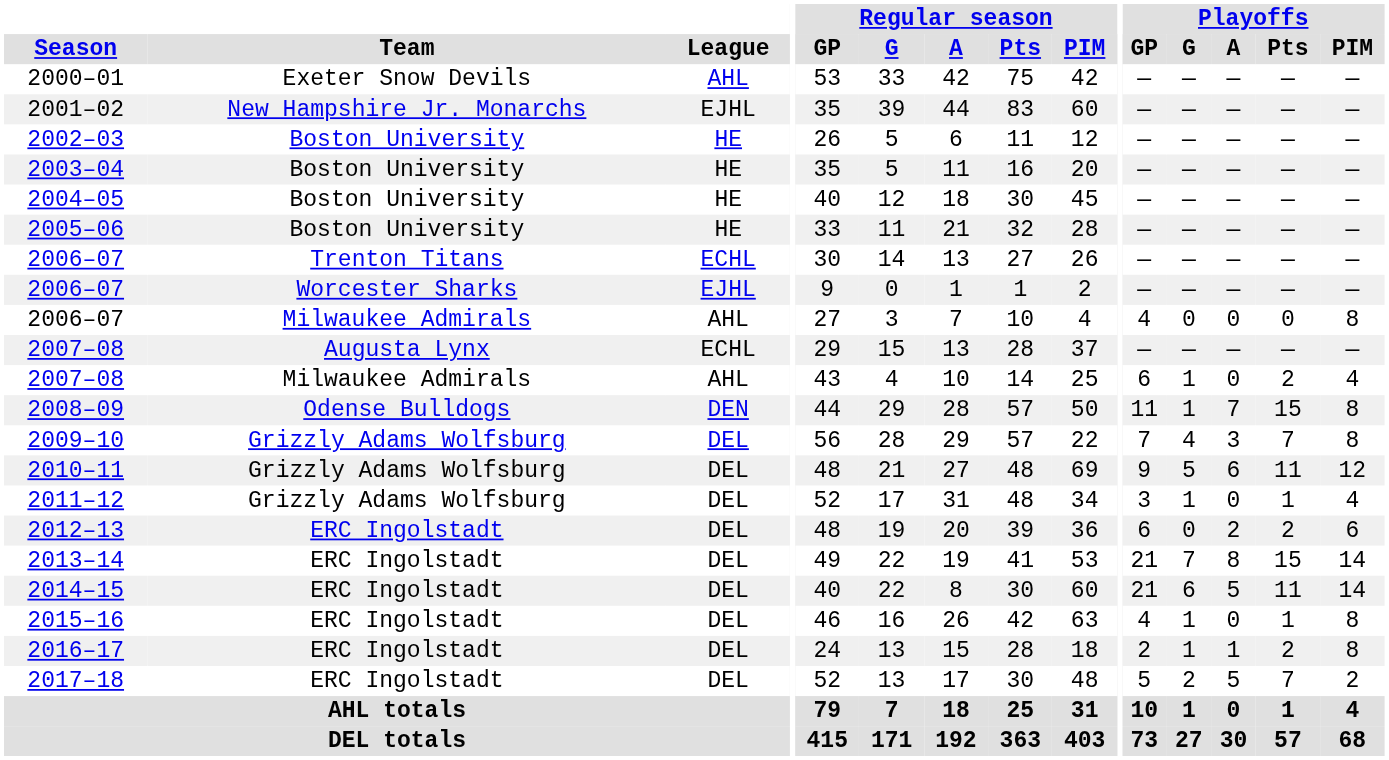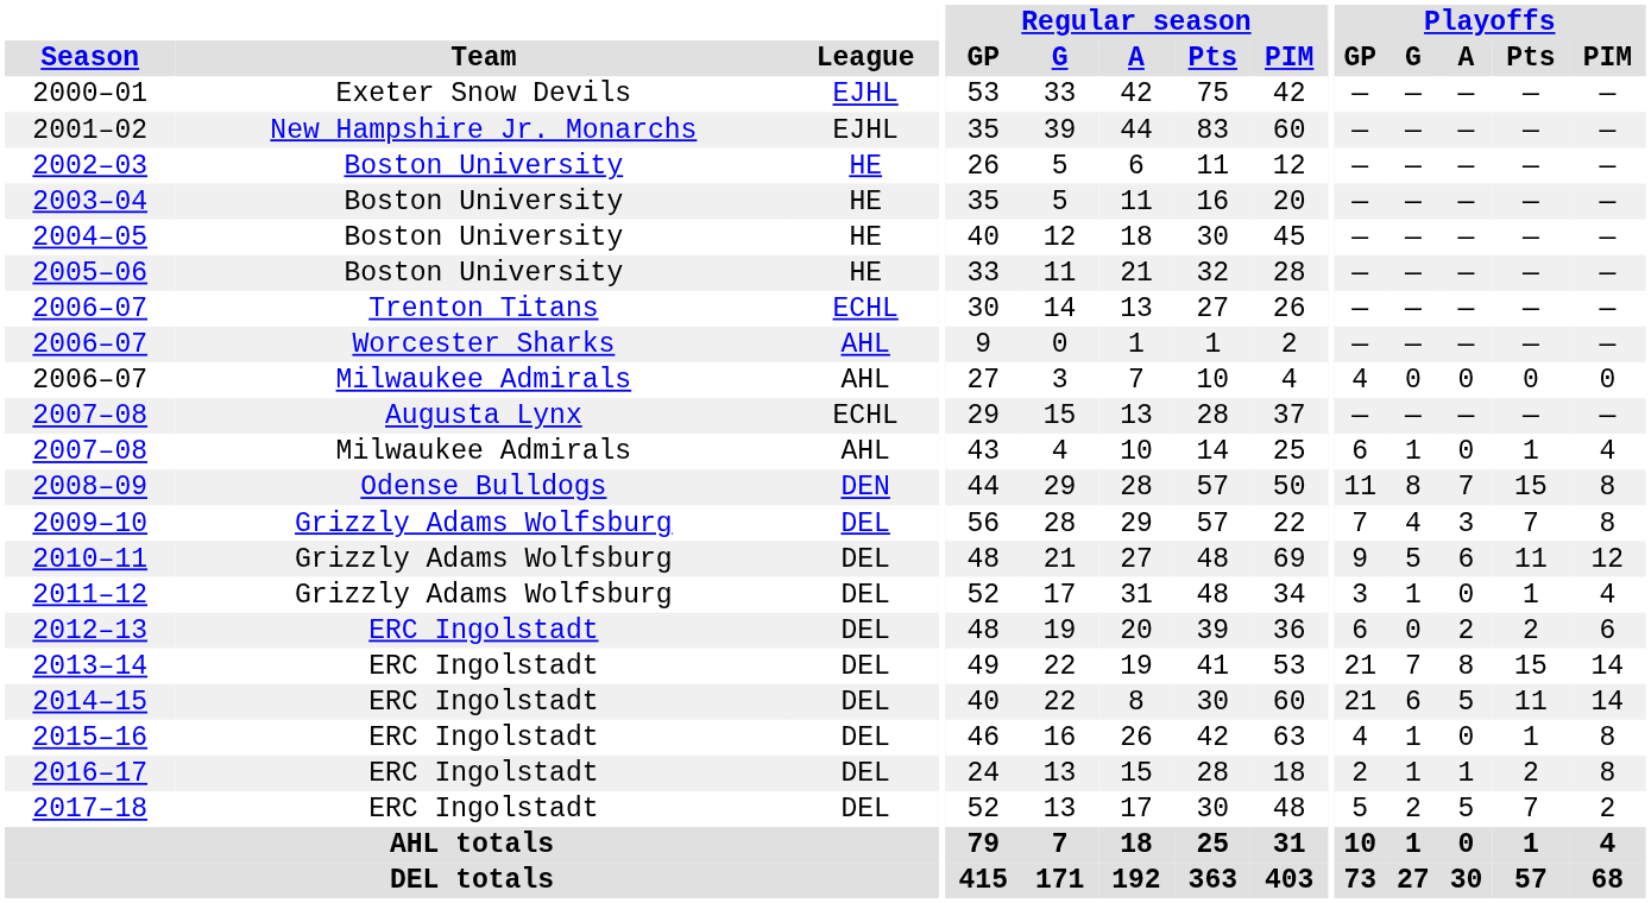 <table border="0" cellpadding="1" cellspacing="0" style="text-align:center; width:60em">
 <tr bgcolor="#e0e0e0">
 <th colspan="3" bgcolor="#ffffff"></th>
 <th rowspan="99" bgcolor="#ffffff"></th>
 <th colspan="5"><a href='#'>Regular season</a></th>
 <th rowspan="99" bgcolor="#ffffff"></th>
 <th colspan="5"><a href='#'>Playoffs</a></th>
 </tr>
 <tr bgcolor="#e0e0e0">
 <th><a href='#'>Season</a></th>
 <th>Team</th>
 <th>League</th>
 <th>GP</th>
 <th><a href='#'>G</a></th>
 <th><a href='#'>A</a></th>
 <th><a href='#'>Pts</a></th>
 <th><a href='#'>PIM</a></th>
 <th>GP</th>
 <th>G</th>
 <th>A</th>
 <th>Pts</th>
 <th>PIM</th>
 </tr>
 <tr>
 <td>2000–01</td>
 <td>Exeter Snow Devils</td>
-<td><a href='#'>AHL</a></td>
+<td><a href='#'>EJHL</a></td>
 <td>53</td>
 <td>33</td>
 <td>42</td>
 <td>75</td>
 <td>42</td>
 <td>—</td>
 <td>—</td>
 <td>—</td>
 <td>—</td>
 <td>—</td>
 </tr>
 <tr bgcolor="#f0f0f0">
 <td>2001–02</td>
 <td><a href='#'>New Hampshire Jr. Monarchs</a></td>
 <td>EJHL</td>
 <td>35</td>
 <td>39</td>
 <td>44</td>
 <td>83</td>
 <td>60</td>
 <td>—</td>
 <td>—</td>
 <td>—</td>
 <td>—</td>
 <td>—</td>
 </tr>
 <tr>
 <td><a href='#'>2002–03</a></td>
 <td><a href='#'>Boston University</a></td>
 <td><a href='#'>HE</a></td>
 <td>26</td>
 <td>5</td>
 <td>6</td>
 <td>11</td>
 <td>12</td>
 <td>—</td>
 <td>—</td>
 <td>—</td>
 <td>—</td>
 <td>—</td>
 </tr>
 <tr bgcolor="#f0f0f0">
 <td><a href='#'>2003–04</a></td>
 <td>Boston University</td>
 <td>HE</td>
 <td>35</td>
 <td>5</td>
 <td>11</td>
 <td>16</td>
 <td>20</td>
 <td>—</td>
 <td>—</td>
 <td>—</td>
 <td>—</td>
 <td>—</td>
 </tr>
 <tr>
 <td><a href='#'>2004–05</a></td>
 <td>Boston University</td>
 <td>HE</td>
 <td>40</td>
 <td>12</td>
 <td>18</td>
 <td>30</td>
 <td>45</td>
 <td>—</td>
 <td>—</td>
 <td>—</td>
 <td>—</td>
 <td>—</td>
 </tr>
 <tr bgcolor="#f0f0f0">
 <td><a href='#'>2005–06</a></td>
 <td>Boston University</td>
 <td>HE</td>
 <td>33</td>
 <td>11</td>
 <td>21</td>
 <td>32</td>
 <td>28</td>
 <td>—</td>
 <td>—</td>
 <td>—</td>
 <td>—</td>
 <td>—</td>
 </tr>
 <tr>
 <td><a href='#'>2006–07</a></td>
 <td><a href='#'>Trenton Titans</a></td>
 <td><a href='#'>ECHL</a></td>
 <td>30</td>
 <td>14</td>
 <td>13</td>
 <td>27</td>
 <td>26</td>
 <td>—</td>
 <td>—</td>
 <td>—</td>
 <td>—</td>
 <td>—</td>
 </tr>
 <tr bgcolor="#f0f0f0">
 <td><a href='#'>2006–07</a></td>
 <td><a href='#'>Worcester Sharks</a></td>
-<td><a href='#'>EJHL</a></td>
+<td><a href='#'>AHL</a></td>
 <td>9</td>
 <td>0</td>
 <td>1</td>
 <td>1</td>
 <td>2</td>
 <td>—</td>
 <td>—</td>
 <td>—</td>
 <td>—</td>
 <td>—</td>
 </tr>
 <tr>
 <td>2006–07</td>
 <td><a href='#'>Milwaukee Admirals</a></td>
 <td>AHL</td>
 <td>27</td>
 <td>3</td>
 <td>7</td>
 <td>10</td>
 <td>4</td>
 <td>4</td>
 <td>0</td>
 <td>0</td>
 <td>0</td>
-<td>8</td>
+<td>0</td>
 </tr>
 <tr bgcolor="#f0f0f0">
 <td><a href='#'>2007–08</a></td>
 <td><a href='#'>Augusta Lynx</a></td>
 <td>ECHL</td>
 <td>29</td>
 <td>15</td>
 <td>13</td>
 <td>28</td>
 <td>37</td>
 <td>—</td>
 <td>—</td>
 <td>—</td>
 <td>—</td>
 <td>—</td>
 </tr>
 <tr>
 <td><a href='#'>2007–08</a></td>
 <td>Milwaukee Admirals</td>
 <td>AHL</td>
 <td>43</td>
 <td>4</td>
 <td>10</td>
 <td>14</td>
 <td>25</td>
 <td>6</td>
 <td>1</td>
 <td>0</td>
-<td>2</td>
+<td>1</td>
 <td>4</td>
 </tr>
 <tr bgcolor="#f0f0f0">
 <td><a href='#'>2008–09</a></td>
 <td><a href='#'>Odense Bulldogs</a></td>
 <td><a href='#'>DEN</a></td>
 <td>44</td>
 <td>29</td>
 <td>28</td>
 <td>57</td>
 <td>50</td>
 <td>11</td>
-<td>1</td>
+<td>8</td>
 <td>7</td>
 <td>15</td>
 <td>8</td>
 </tr>
 <tr>
 <td><a href='#'>2009–10</a></td>
 <td><a href='#'>Grizzly Adams Wolfsburg</a></td>
 <td><a href='#'>DEL</a></td>
 <td>56</td>
 <td>28</td>
 <td>29</td>
 <td>57</td>
 <td>22</td>
 <td>7</td>
 <td>4</td>
 <td>3</td>
 <td>7</td>
 <td>8</td>
 </tr>
 <tr bgcolor="#f0f0f0">
 <td><a href='#'>2010–11</a></td>
 <td>Grizzly Adams Wolfsburg</td>
 <td>DEL</td>
 <td>48</td>
 <td>21</td>
 <td>27</td>
 <td>48</td>
 <td>69</td>
 <td>9</td>
 <td>5</td>
 <td>6</td>
 <td>11</td>
 <td>12</td>
 </tr>
 <tr>
 <td><a href='#'>2011–12</a></td>
 <td>Grizzly Adams Wolfsburg</td>
 <td>DEL</td>
 <td>52</td>
 <td>17</td>
 <td>31</td>
 <td>48</td>
 <td>34</td>
 <td>3</td>
 <td>1</td>
 <td>0</td>
 <td>1</td>
 <td>4</td>
 </tr>
 <tr bgcolor="#f0f0f0">
 <td><a href='#'>2012–13</a></td>
 <td><a href='#'>ERC Ingolstadt</a></td>
 <td>DEL</td>
 <td>48</td>
 <td>19</td>
 <td>20</td>
 <td>39</td>
 <td>36</td>
 <td>6</td>
 <td>0</td>
 <td>2</td>
 <td>2</td>
 <td>6</td>
 </tr>
 <tr>
 <td><a href='#'>2013–14</a></td>
 <td>ERC Ingolstadt</td>
 <td>DEL</td>
 <td>49</td>
 <td>22</td>
 <td>19</td>
 <td>41</td>
 <td>53</td>
 <td>21</td>
 <td>7</td>
 <td>8</td>
 <td>15</td>
 <td>14</td>
 </tr>
 <tr bgcolor="#f0f0f0">
 <td><a href='#'>2014–15</a></td>
 <td>ERC Ingolstadt</td>
 <td>DEL</td>
 <td>40</td>
 <td>22</td>
 <td>8</td>
 <td>30</td>
 <td>60</td>
 <td>21</td>
 <td>6</td>
 <td>5</td>
 <td>11</td>
 <td>14</td>
 </tr>
 <tr>
 <td><a href='#'>2015–16</a></td>
 <td>ERC Ingolstadt</td>
 <td>DEL</td>
 <td>46</td>
 <td>16</td>
 <td>26</td>
 <td>42</td>
 <td>63</td>
 <td>4</td>
 <td>1</td>
 <td>0</td>
 <td>1</td>
 <td>8</td>
 </tr>
 <tr bgcolor="#f0f0f0">
 <td><a href='#'>2016–17</a></td>
 <td>ERC Ingolstadt</td>
 <td>DEL</td>
 <td>24</td>
 <td>13</td>
 <td>15</td>
 <td>28</td>
 <td>18</td>
 <td>2</td>
 <td>1</td>
 <td>1</td>
 <td>2</td>
 <td>8</td>
 </tr>
 <tr>
 <td><a href='#'>2017–18</a></td>
 <td>ERC Ingolstadt</td>
 <td>DEL</td>
 <td>52</td>
 <td>13</td>
 <td>17</td>
 <td>30</td>
 <td>48</td>
 <td>5</td>
 <td>2</td>
 <td>5</td>
 <td>7</td>
 <td>2</td>
 </tr>
 <tr bgcolor="#e0e0e0">
 <th colspan="3">AHL totals</th>
 <th>79</th>
 <th>7</th>
 <th>18</th>
 <th>25</th>
 <th>31</th>
 <th>10</th>
 <th>1</th>
 <th>0</th>
 <th>1</th>
 <th>4</th>
 </tr>
 <tr bgcolor="#e0e0e0">
 <th colspan="3">DEL totals</th>
 <th>415</th>
 <th>171</th>
 <th>192</th>
 <th>363</th>
 <th>403</th>
 <th>73</th>
 <th>27</th>
 <th>30</th>
 <th>57</th>
 <th>68</th>
 </tr>
 </table>
